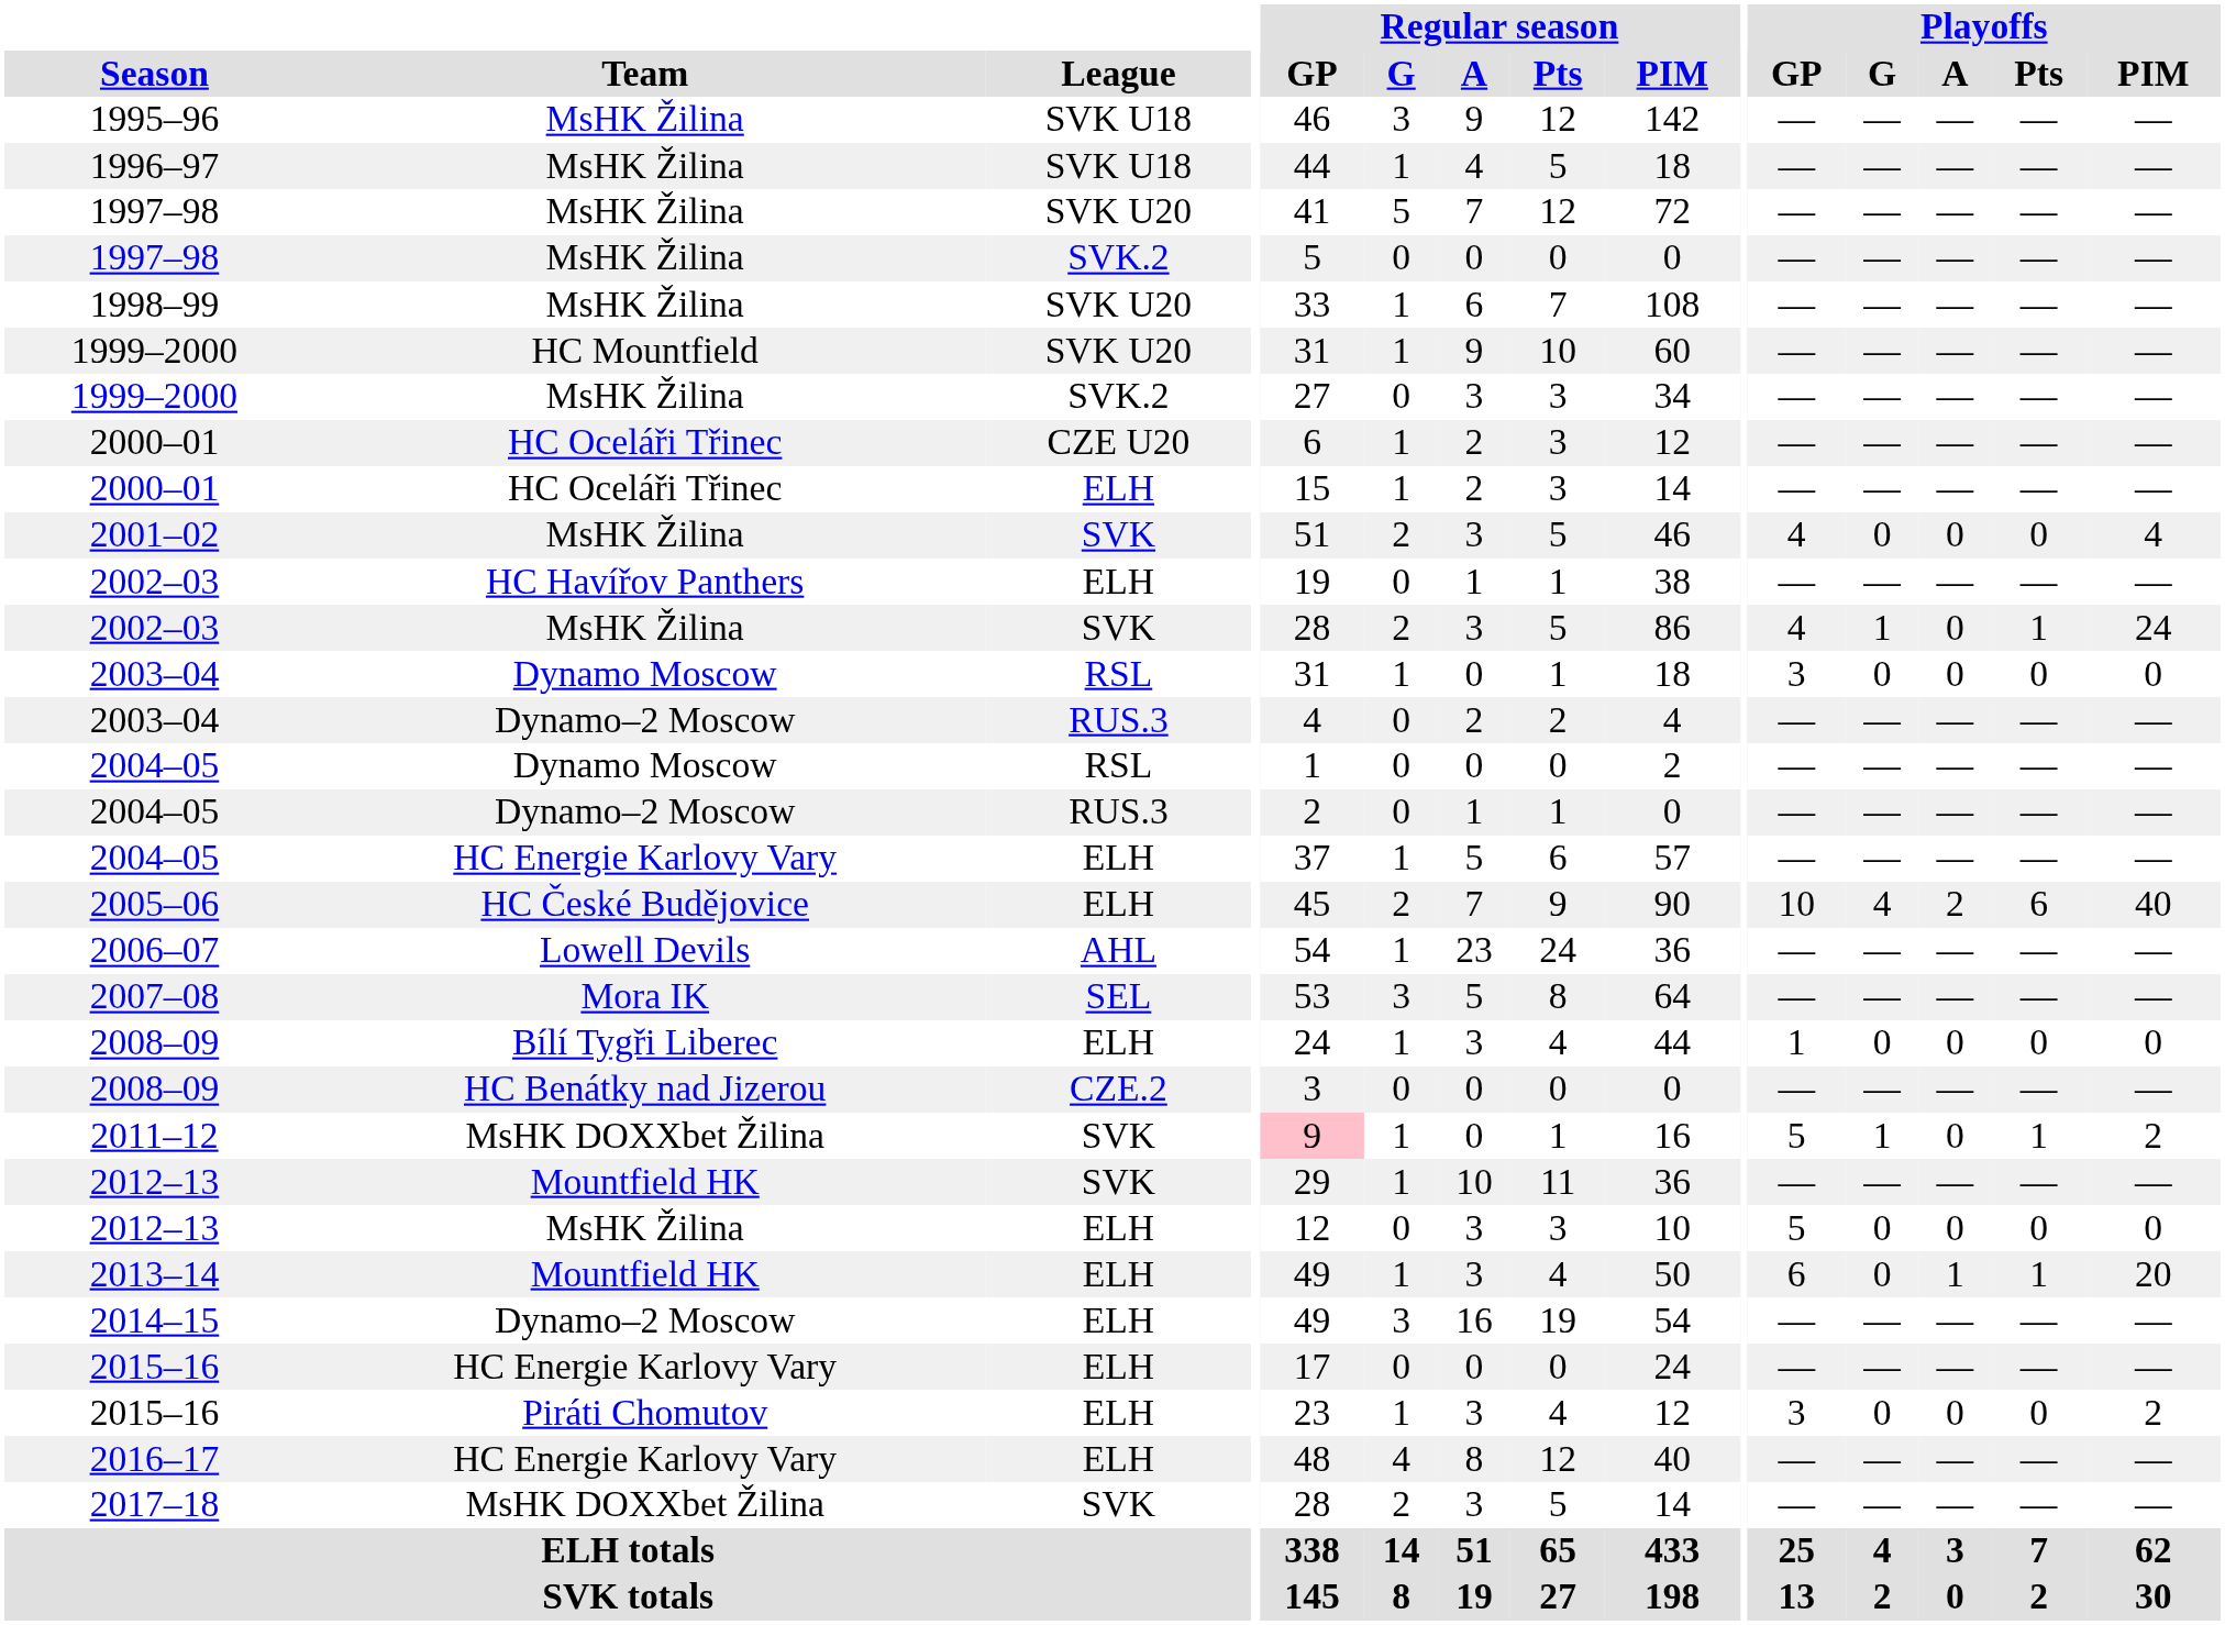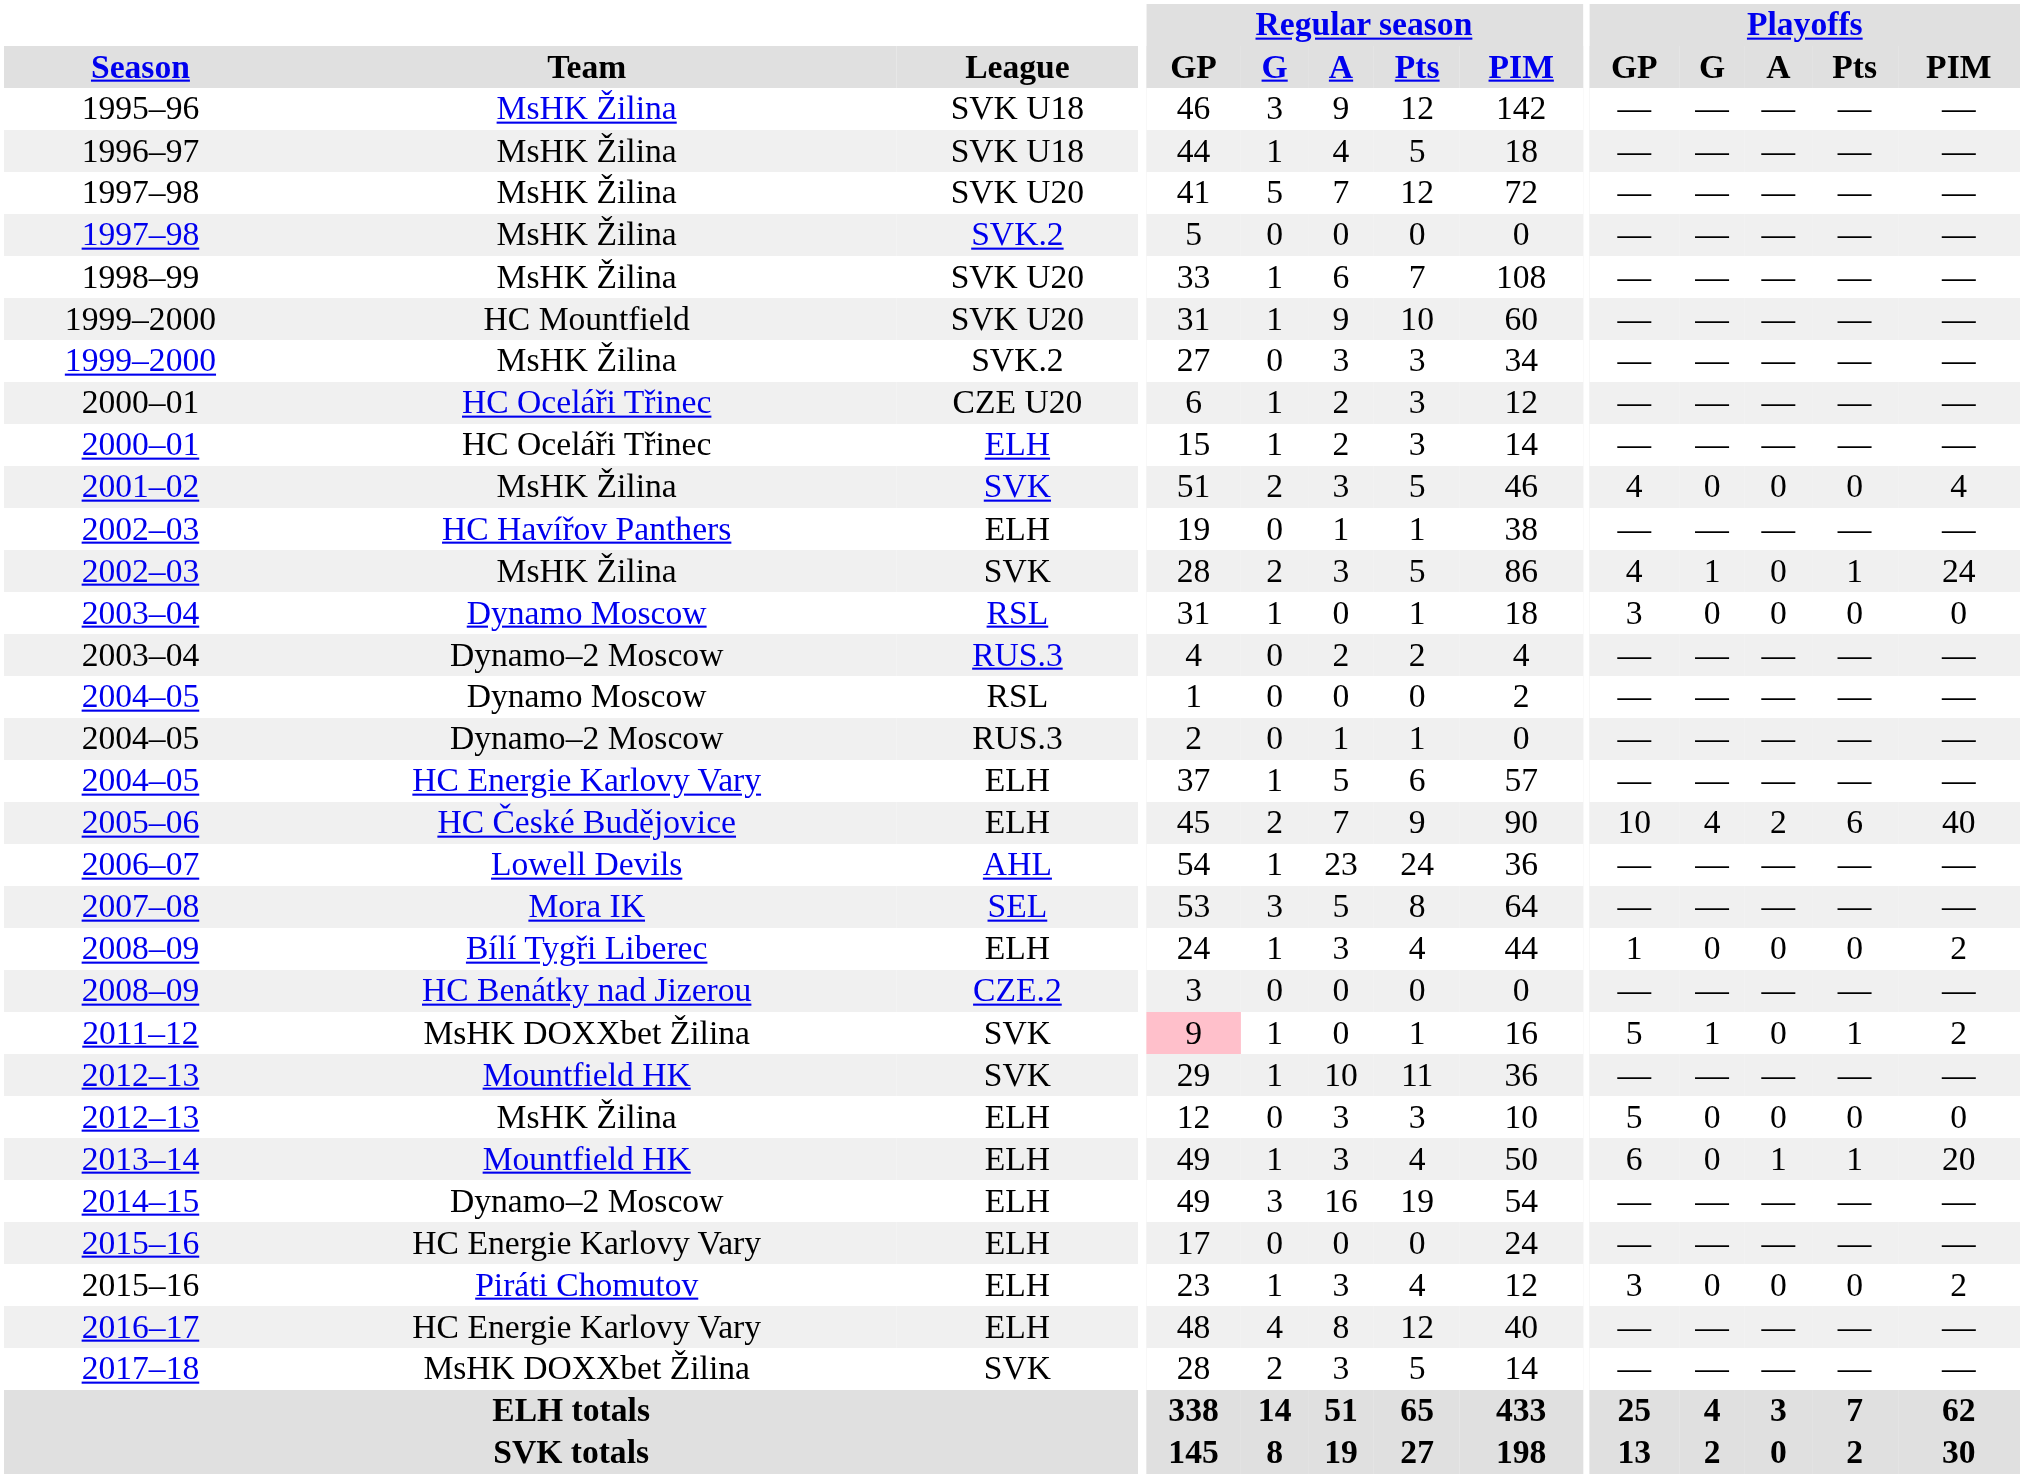 <table border="0" cellpadding="1" cellspacing="0" style="text-align:center; width:60em">
 <tr bgcolor="#e0e0e0">
 <th colspan="3" bgcolor="#ffffff"></th>
 <th rowspan="99" bgcolor="#ffffff"></th>
 <th colspan="5"><a href='#'>Regular season</a></th>
 <th rowspan="99" bgcolor="#ffffff"></th>
 <th colspan="5"><a href='#'>Playoffs</a></th>
 </tr>
 <tr bgcolor="#e0e0e0">
 <th><a href='#'>Season</a></th>
 <th>Team</th>
 <th>League</th>
 <th>GP</th>
 <th><a href='#'>G</a></th>
 <th><a href='#'>A</a></th>
 <th><a href='#'>Pts</a></th>
 <th><a href='#'>PIM</a></th>
 <th>GP</th>
 <th>G</th>
 <th>A</th>
 <th>Pts</th>
 <th>PIM</th>
 </tr>
 <tr>
 <td>1995–96</td>
 <td><a href='#'>MsHK Žilina</a></td>
 <td>SVK U18</td>
 <td>46</td>
 <td>3</td>
 <td>9</td>
 <td>12</td>
 <td>142</td>
 <td>—</td>
 <td>—</td>
 <td>—</td>
 <td>—</td>
 <td>—</td>
 </tr>
 <tr bgcolor="#f0f0f0">
 <td>1996–97</td>
 <td>MsHK Žilina</td>
 <td>SVK U18</td>
 <td>44</td>
 <td>1</td>
 <td>4</td>
 <td>5</td>
 <td>18</td>
 <td>—</td>
 <td>—</td>
 <td>—</td>
 <td>—</td>
 <td>—</td>
 </tr>
 <tr>
 <td>1997–98</td>
 <td>MsHK Žilina</td>
 <td>SVK U20</td>
 <td>41</td>
 <td>5</td>
 <td>7</td>
 <td>12</td>
 <td>72</td>
 <td>—</td>
 <td>—</td>
 <td>—</td>
 <td>—</td>
 <td>—</td>
 </tr>
 <tr bgcolor="#f0f0f0">
 <td><a href='#'>1997–98</a></td>
 <td>MsHK Žilina</td>
 <td><a href='#'>SVK.2</a></td>
 <td>5</td>
 <td>0</td>
 <td>0</td>
 <td>0</td>
 <td>0</td>
 <td>—</td>
 <td>—</td>
 <td>—</td>
 <td>—</td>
 <td>—</td>
 </tr>
 <tr>
 <td>1998–99</td>
 <td>MsHK Žilina</td>
 <td>SVK U20</td>
 <td>33</td>
 <td>1</td>
 <td>6</td>
 <td>7</td>
 <td>108</td>
 <td>—</td>
 <td>—</td>
 <td>—</td>
 <td>—</td>
 <td>—</td>
 </tr>
 <tr bgcolor="#f0f0f0">
 <td>1999–2000</td>
 <td>HC Mountfield</td>
 <td>SVK U20</td>
 <td>31</td>
 <td>1</td>
 <td>9</td>
 <td>10</td>
 <td>60</td>
 <td>—</td>
 <td>—</td>
 <td>—</td>
 <td>—</td>
 <td>—</td>
 </tr>
 <tr>
 <td><a href='#'>1999–2000</a></td>
 <td>MsHK Žilina</td>
 <td>SVK.2</td>
 <td>27</td>
 <td>0</td>
 <td>3</td>
 <td>3</td>
 <td>34</td>
 <td>—</td>
 <td>—</td>
 <td>—</td>
 <td>—</td>
 <td>—</td>
 </tr>
 <tr bgcolor="#f0f0f0">
 <td>2000–01</td>
 <td><a href='#'>HC Oceláři Třinec</a></td>
 <td>CZE U20</td>
 <td>6</td>
 <td>1</td>
 <td>2</td>
 <td>3</td>
 <td>12</td>
 <td>—</td>
 <td>—</td>
 <td>—</td>
 <td>—</td>
 <td>—</td>
 </tr>
 <tr>
 <td><a href='#'>2000–01</a></td>
 <td>HC Oceláři Třinec</td>
 <td><a href='#'>ELH</a></td>
 <td>15</td>
 <td>1</td>
 <td>2</td>
 <td>3</td>
 <td>14</td>
 <td>—</td>
 <td>—</td>
 <td>—</td>
 <td>—</td>
 <td>—</td>
 </tr>
 <tr bgcolor="#f0f0f0">
 <td><a href='#'>2001–02</a></td>
 <td>MsHK Žilina</td>
 <td><a href='#'>SVK</a></td>
 <td>51</td>
 <td>2</td>
 <td>3</td>
 <td>5</td>
 <td>46</td>
 <td>4</td>
 <td>0</td>
 <td>0</td>
 <td>0</td>
 <td>4</td>
 </tr>
 <tr>
 <td><a href='#'>2002–03</a></td>
 <td><a href='#'>HC Havířov Panthers</a></td>
 <td>ELH</td>
 <td>19</td>
 <td>0</td>
 <td>1</td>
 <td>1</td>
 <td>38</td>
 <td>—</td>
 <td>—</td>
 <td>—</td>
 <td>—</td>
 <td>—</td>
 </tr>
 <tr bgcolor="#f0f0f0">
 <td><a href='#'>2002–03</a></td>
 <td>MsHK Žilina</td>
 <td>SVK</td>
 <td>28</td>
 <td>2</td>
 <td>3</td>
 <td>5</td>
 <td>86</td>
 <td>4</td>
 <td>1</td>
 <td>0</td>
 <td>1</td>
 <td>24</td>
 </tr>
 <tr>
 <td><a href='#'>2003–04</a></td>
 <td><a href='#'>Dynamo Moscow</a></td>
 <td><a href='#'>RSL</a></td>
 <td>31</td>
 <td>1</td>
 <td>0</td>
 <td>1</td>
 <td>18</td>
 <td>3</td>
 <td>0</td>
 <td>0</td>
 <td>0</td>
 <td>0</td>
 </tr>
 <tr bgcolor="#f0f0f0">
 <td>2003–04</td>
 <td>Dynamo–2 Moscow</td>
 <td><a href='#'>RUS.3</a></td>
 <td>4</td>
 <td>0</td>
 <td>2</td>
 <td>2</td>
 <td>4</td>
 <td>—</td>
 <td>—</td>
 <td>—</td>
 <td>—</td>
 <td>—</td>
 </tr>
 <tr>
 <td><a href='#'>2004–05</a></td>
 <td>Dynamo Moscow</td>
 <td>RSL</td>
 <td>1</td>
 <td>0</td>
 <td>0</td>
 <td>0</td>
 <td>2</td>
 <td>—</td>
 <td>—</td>
 <td>—</td>
 <td>—</td>
 <td>—</td>
 </tr>
 <tr bgcolor="#f0f0f0">
 <td>2004–05</td>
 <td>Dynamo–2 Moscow</td>
 <td>RUS.3</td>
 <td>2</td>
 <td>0</td>
 <td>1</td>
 <td>1</td>
 <td>0</td>
 <td>—</td>
 <td>—</td>
 <td>—</td>
 <td>—</td>
 <td>—</td>
 </tr>
 <tr>
 <td><a href='#'>2004–05</a></td>
 <td><a href='#'>HC Energie Karlovy Vary</a></td>
 <td>ELH</td>
 <td>37</td>
 <td>1</td>
 <td>5</td>
 <td>6</td>
 <td>57</td>
 <td>—</td>
 <td>—</td>
 <td>—</td>
 <td>—</td>
 <td>—</td>
 </tr>
 <tr bgcolor="#f0f0f0">
 <td><a href='#'>2005–06</a></td>
 <td><a href='#'>HC České Budějovice</a></td>
 <td>ELH</td>
 <td>45</td>
 <td>2</td>
 <td>7</td>
 <td>9</td>
 <td>90</td>
 <td>10</td>
 <td>4</td>
 <td>2</td>
 <td>6</td>
 <td>40</td>
 </tr>
 <tr>
 <td><a href='#'>2006–07</a></td>
 <td><a href='#'>Lowell Devils</a></td>
 <td><a href='#'>AHL</a></td>
 <td>54</td>
 <td>1</td>
 <td>23</td>
 <td>24</td>
 <td>36</td>
 <td>—</td>
 <td>—</td>
 <td>—</td>
 <td>—</td>
 <td>—</td>
 </tr>
 <tr bgcolor="#f0f0f0">
 <td><a href='#'>2007–08</a></td>
 <td><a href='#'>Mora IK</a></td>
 <td><a href='#'>SEL</a></td>
 <td>53</td>
 <td>3</td>
 <td>5</td>
 <td>8</td>
 <td>64</td>
 <td>—</td>
 <td>—</td>
 <td>—</td>
 <td>—</td>
 <td>—</td>
 </tr>
 <tr>
 <td><a href='#'>2008–09</a></td>
 <td><a href='#'>Bílí Tygři Liberec</a></td>
 <td>ELH</td>
 <td>24</td>
 <td>1</td>
 <td>3</td>
 <td>4</td>
 <td>44</td>
 <td>1</td>
 <td>0</td>
 <td>0</td>
 <td>0</td>
-<td>0</td>
+<td>2</td>
 </tr>
 <tr bgcolor="#f0f0f0">
 <td><a href='#'>2008–09</a></td>
 <td><a href='#'>HC Benátky nad Jizerou</a></td>
 <td><a href='#'>CZE.2</a></td>
 <td>3</td>
 <td>0</td>
 <td>0</td>
 <td>0</td>
 <td>0</td>
 <td>—</td>
 <td>—</td>
 <td>—</td>
 <td>—</td>
 <td>—</td>
 </tr>
 <tr>
 <td><a href='#'>2011–12</a></td>
 <td>MsHK DOXXbet Žilina</td>
 <td>SVK</td>
 <td style="background: pink;">9</td>
 <td>1</td>
 <td>0</td>
 <td>1</td>
 <td>16</td>
 <td>5</td>
 <td>1</td>
 <td>0</td>
 <td>1</td>
 <td>2</td>
 </tr>
 <tr bgcolor="#f0f0f0">
 <td><a href='#'>2012–13</a></td>
 <td><a href='#'>Mountfield HK</a></td>
 <td>SVK</td>
 <td>29</td>
 <td>1</td>
 <td>10</td>
 <td>11</td>
 <td>36</td>
 <td>—</td>
 <td>—</td>
 <td>—</td>
 <td>—</td>
 <td>—</td>
 </tr>
 <tr>
 <td><a href='#'>2012–13</a></td>
 <td>MsHK Žilina</td>
 <td>ELH</td>
 <td>12</td>
 <td>0</td>
 <td>3</td>
 <td>3</td>
 <td>10</td>
 <td>5</td>
 <td>0</td>
 <td>0</td>
 <td>0</td>
 <td>0</td>
 </tr>
 <tr bgcolor="#f0f0f0">
 <td><a href='#'>2013–14</a></td>
 <td><a href='#'>Mountfield HK</a></td>
 <td>ELH</td>
 <td>49</td>
 <td>1</td>
 <td>3</td>
 <td>4</td>
 <td>50</td>
 <td>6</td>
 <td>0</td>
 <td>1</td>
 <td>1</td>
 <td>20</td>
 </tr>
 <tr>
 <td><a href='#'>2014–15</a></td>
 <td>Dynamo–2 Moscow</td>
 <td>ELH</td>
 <td>49</td>
 <td>3</td>
 <td>16</td>
 <td>19</td>
 <td>54</td>
 <td>—</td>
 <td>—</td>
 <td>—</td>
 <td>—</td>
 <td>—</td>
 </tr>
 <tr bgcolor="#f0f0f0">
 <td><a href='#'>2015–16</a></td>
 <td>HC Energie Karlovy Vary</td>
 <td>ELH</td>
 <td>17</td>
 <td>0</td>
 <td>0</td>
 <td>0</td>
 <td>24</td>
 <td>—</td>
 <td>—</td>
 <td>—</td>
 <td>—</td>
 <td>—</td>
 </tr>
 <tr>
 <td>2015–16</td>
 <td><a href='#'>Piráti Chomutov</a></td>
 <td>ELH</td>
 <td>23</td>
 <td>1</td>
 <td>3</td>
 <td>4</td>
 <td>12</td>
 <td>3</td>
 <td>0</td>
 <td>0</td>
 <td>0</td>
 <td>2</td>
 </tr>
 <tr bgcolor="#f0f0f0">
 <td><a href='#'>2016–17</a></td>
 <td>HC Energie Karlovy Vary</td>
 <td>ELH</td>
 <td>48</td>
 <td>4</td>
 <td>8</td>
 <td>12</td>
 <td>40</td>
 <td>—</td>
 <td>—</td>
 <td>—</td>
 <td>—</td>
 <td>—</td>
 </tr>
 <tr>
 <td><a href='#'>2017–18</a></td>
 <td>MsHK DOXXbet Žilina</td>
 <td>SVK</td>
 <td>28</td>
 <td>2</td>
 <td>3</td>
 <td>5</td>
 <td>14</td>
 <td>—</td>
 <td>—</td>
 <td>—</td>
 <td>—</td>
 <td>—</td>
 </tr>
 <tr bgcolor="#e0e0e0">
 <th colspan="3">ELH totals</th>
 <th>338</th>
 <th>14</th>
 <th>51</th>
 <th>65</th>
 <th>433</th>
 <th>25</th>
 <th>4</th>
 <th>3</th>
 <th>7</th>
 <th>62</th>
 </tr>
 <tr bgcolor="#e0e0e0">
 <th colspan="3">SVK totals</th>
 <th>145</th>
 <th>8</th>
 <th>19</th>
 <th>27</th>
 <th>198</th>
 <th>13</th>
 <th>2</th>
 <th>0</th>
 <th>2</th>
 <th>30</th>
 </tr>
 </table>
